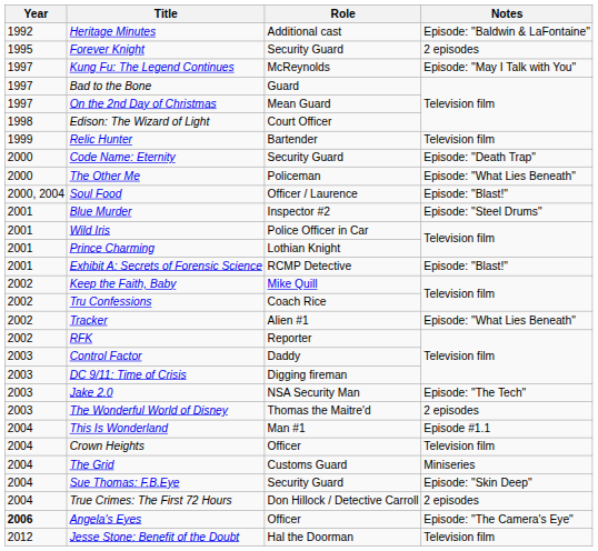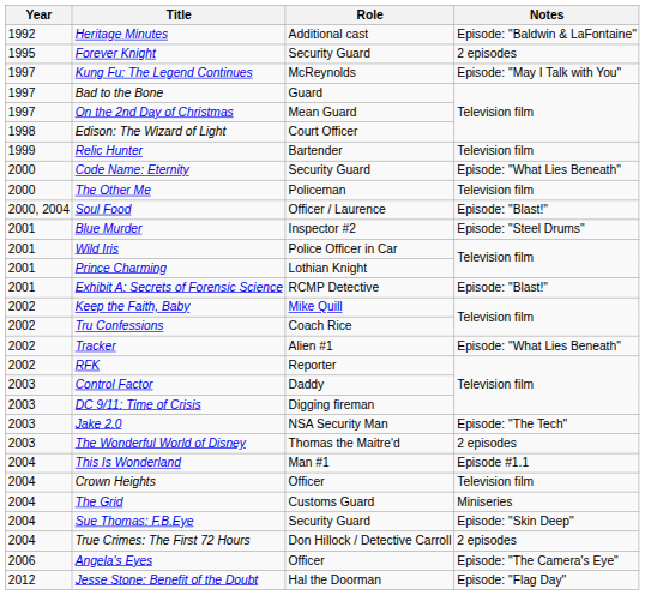 <table class="wikitable sortable">
 <tr>
 <th>Year</th>
 <th>Title</th>
 <th>Role</th>
 <th>Notes</th>
 </tr>
 <tr>
 <td>1992</td>
 <td><em><a href='#'>Heritage Minutes</a></em></td>
 <td>Additional cast</td>
 <td>Episode: "Baldwin & LaFontaine"</td>
 </tr>
 <tr>
 <td>1995</td>
 <td><em><a href='#'>Forever Knight</a></em></td>
 <td>Security Guard</td>
 <td>2 episodes</td>
 </tr>
 <tr>
 <td>1997</td>
 <td><em><a href='#'>Kung Fu: The Legend Continues</a></em></td>
 <td>McReynolds</td>
 <td>Episode: "May I Talk with You"</td>
 </tr>
 <tr>
 <td>1997</td>
 <td><em>Bad to the Bone</em></td>
 <td>Guard</td>
 <td rowspan="3">Television film</td>
 </tr>
 <tr>
 <td>1997</td>
 <td><em><a href='#'>On the 2nd Day of Christmas</a></em></td>
 <td>Mean Guard</td>
 </tr>
 <tr>
 <td>1998</td>
 <td><em>Edison: The Wizard of Light</em></td>
 <td>Court Officer</td>
 </tr>
 <tr>
 <td>1999</td>
 <td><em><a href='#'>Relic Hunter</a></em></td>
 <td>Bartender</td>
 <td>Television film</td>
 </tr>
 <tr>
 <td>2000</td>
 <td><em><a href='#'>Code Name: Eternity</a></em></td>
 <td>Security Guard</td>
-<td>Episode: "Death Trap"</td>
+<td>Episode: "What Lies Beneath"</td>
 </tr>
 <tr>
 <td>2000</td>
 <td><em><a href='#'>The Other Me</a></em></td>
 <td>Policeman</td>
-<td>Episode: "What Lies Beneath"</td>
+<td>Television film</td>
 </tr>
 <tr>
 <td>2000, 2004</td>
 <td><a href='#'><em>Soul Food</em></a></td>
 <td>Officer / Laurence</td>
 <td>Episode: "Blast!"</td>
 </tr>
 <tr>
 <td>2001</td>
 <td><a href='#'><em>Blue Murder</em></a></td>
 <td>Inspector #2</td>
 <td>Episode: "Steel Drums"</td>
 </tr>
 <tr>
 <td>2001</td>
 <td><a href='#'><em>Wild Iris</em></a></td>
 <td>Police Officer in Car</td>
 <td rowspan="2">Television film</td>
 </tr>
 <tr>
 <td>2001</td>
 <td><a href='#'><em>Prince Charming</em></a></td>
 <td>Lothian Knight</td>
 </tr>
 <tr>
 <td>2001</td>
 <td><em><a href='#'>Exhibit A: Secrets of Forensic Science</a></em></td>
 <td>RCMP Detective</td>
 <td>Episode: "Blast!"</td>
 </tr>
 <tr>
 <td>2002</td>
 <td><em><a href='#'>Keep the Faith, Baby</a></em></td>
 <td><a href='#'>Mike Quill</a></td>
 <td rowspan="2">Television film</td>
 </tr>
 <tr>
 <td>2002</td>
 <td><em><a href='#'>Tru Confessions</a></em></td>
 <td>Coach Rice</td>
 </tr>
 <tr>
 <td>2002</td>
 <td><a href='#'><em>Tracker</em></a></td>
 <td>Alien #1</td>
 <td>Episode: "What Lies Beneath"</td>
 </tr>
 <tr>
 <td>2002</td>
 <td><a href='#'><em>RFK</em></a></td>
 <td>Reporter</td>
 <td rowspan="3">Television film</td>
 </tr>
 <tr>
 <td>2003</td>
 <td><em><a href='#'>Control Factor</a></em></td>
 <td>Daddy</td>
 </tr>
 <tr>
 <td>2003</td>
 <td><em><a href='#'>DC 9/11: Time of Crisis</a></em></td>
 <td>Digging fireman</td>
 </tr>
 <tr>
 <td>2003</td>
 <td><em><a href='#'>Jake 2.0</a></em></td>
 <td>NSA Security Man</td>
 <td>Episode: "The Tech"</td>
 </tr>
 <tr>
 <td>2003</td>
 <td><em><a href='#'>The Wonderful World of Disney</a></em></td>
 <td>Thomas the Maitre'd</td>
 <td>2 episodes</td>
 </tr>
 <tr>
 <td>2004</td>
 <td><em><a href='#'>This Is Wonderland</a></em></td>
 <td>Man #1</td>
 <td>Episode #1.1</td>
 </tr>
 <tr>
 <td>2004</td>
 <td><em>Crown Heights</em></td>
 <td>Officer</td>
 <td>Television film</td>
 </tr>
 <tr>
 <td>2004</td>
 <td><a href='#'><em>The Grid</em></a></td>
 <td>Customs Guard</td>
 <td>Miniseries</td>
 </tr>
 <tr>
 <td>2004</td>
 <td><em><a href='#'>Sue Thomas: F.B.Eye</a></em></td>
 <td>Security Guard</td>
 <td>Episode: "Skin Deep"</td>
 </tr>
 <tr>
 <td>2004</td>
 <td><em>True Crimes: The First 72 Hours</em></td>
 <td>Don Hillock / Detective Carroll</td>
 <td>2 episodes</td>
 </tr>
 <tr>
-<td><strong>2006</strong></td>
+<td>2006</td>
 <td><em><a href='#'>Angela's Eyes</a></em></td>
 <td>Officer</td>
 <td>Episode: "The Camera's Eye"</td>
 </tr>
 <tr>
 <td>2012</td>
 <td><em><a href='#'>Jesse Stone: Benefit of the Doubt</a></em></td>
 <td>Hal the Doorman</td>
-<td>Television film</td>
+<td>Episode: "Flag Day"</td>
 </tr>
 </table>
